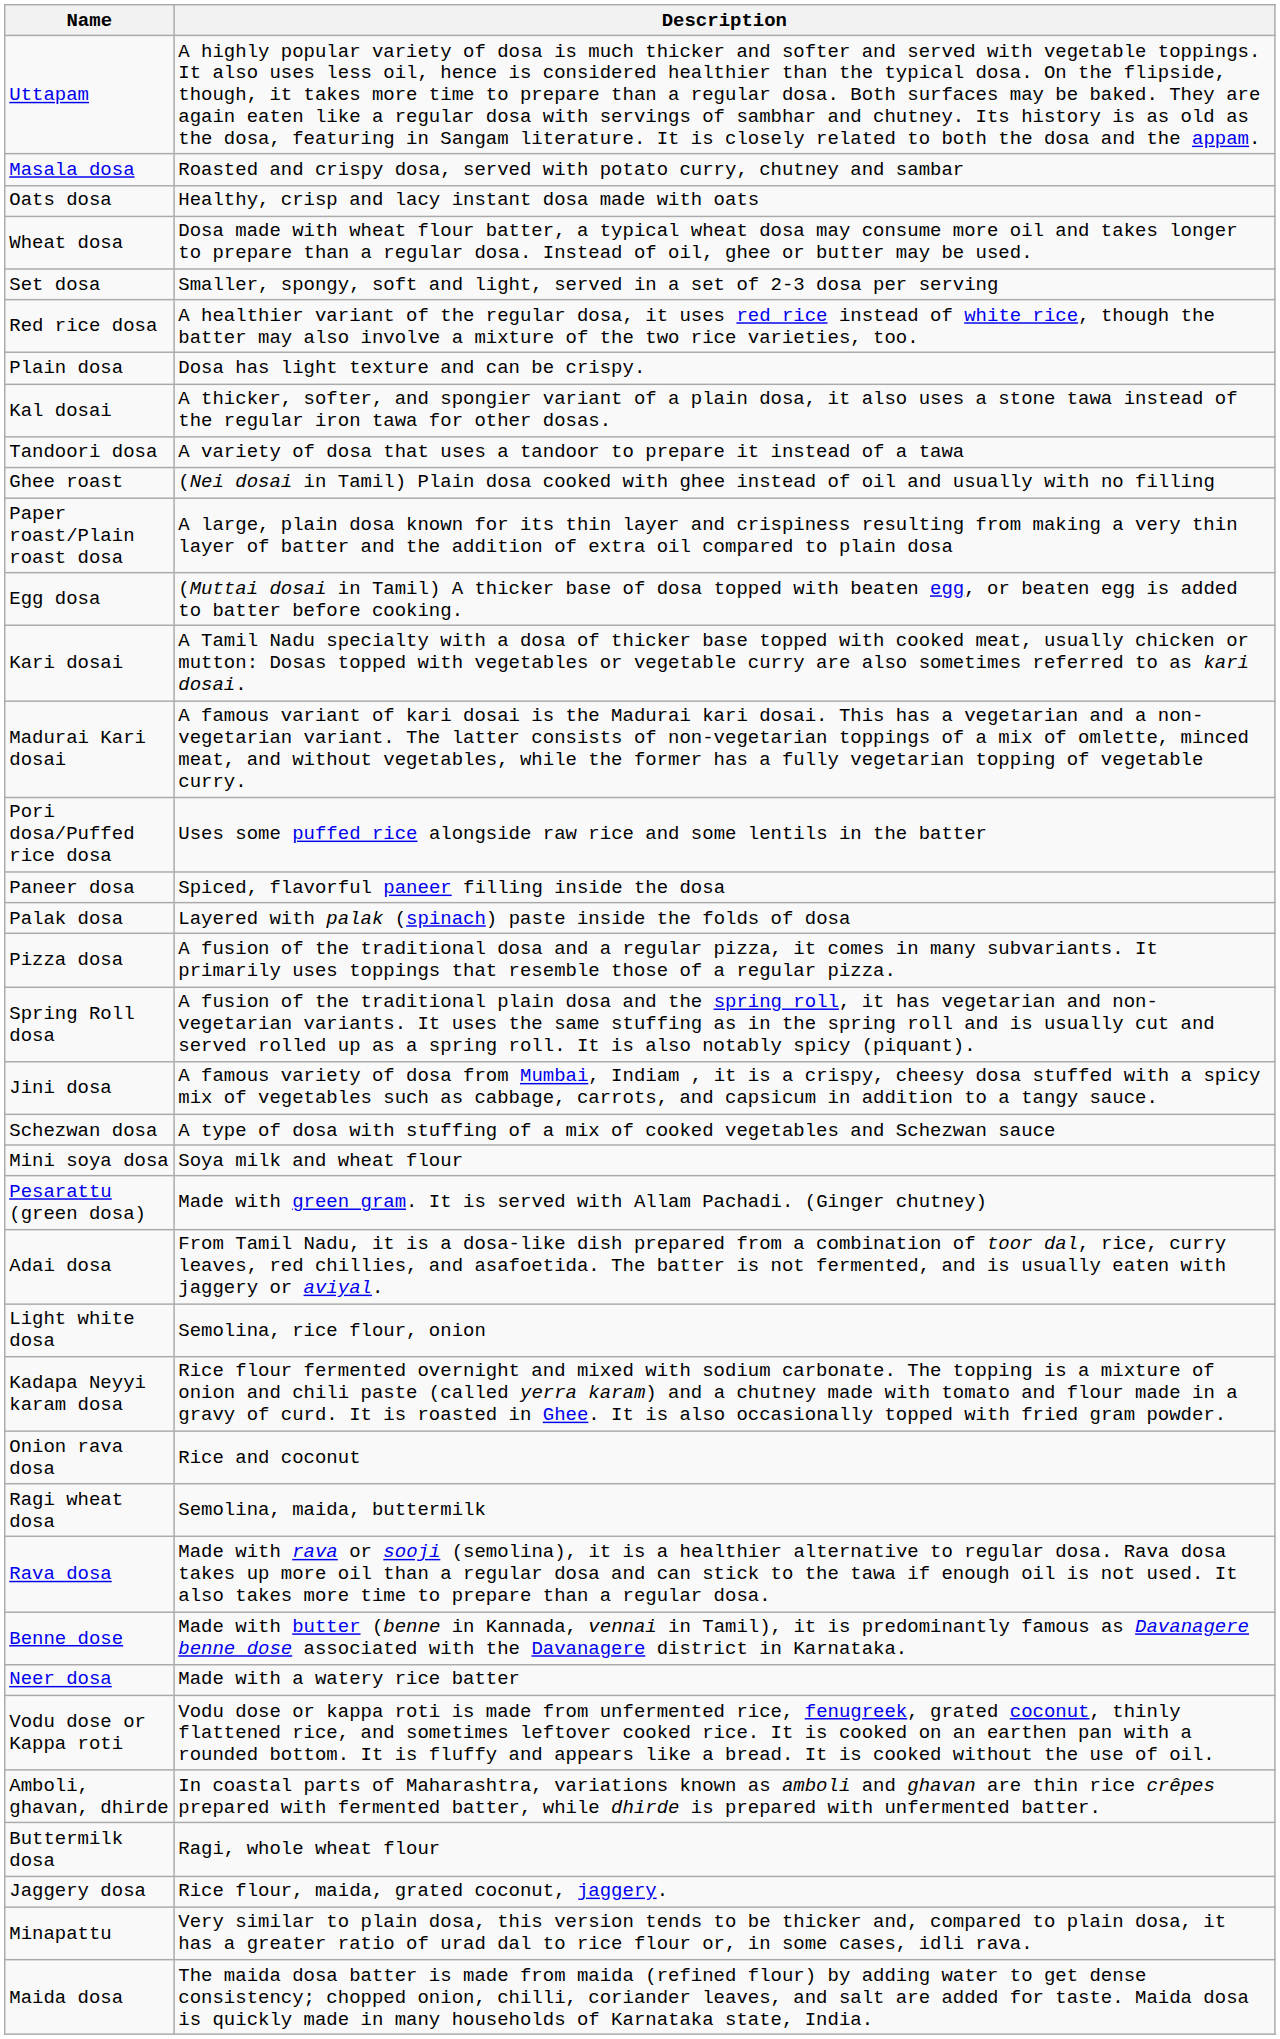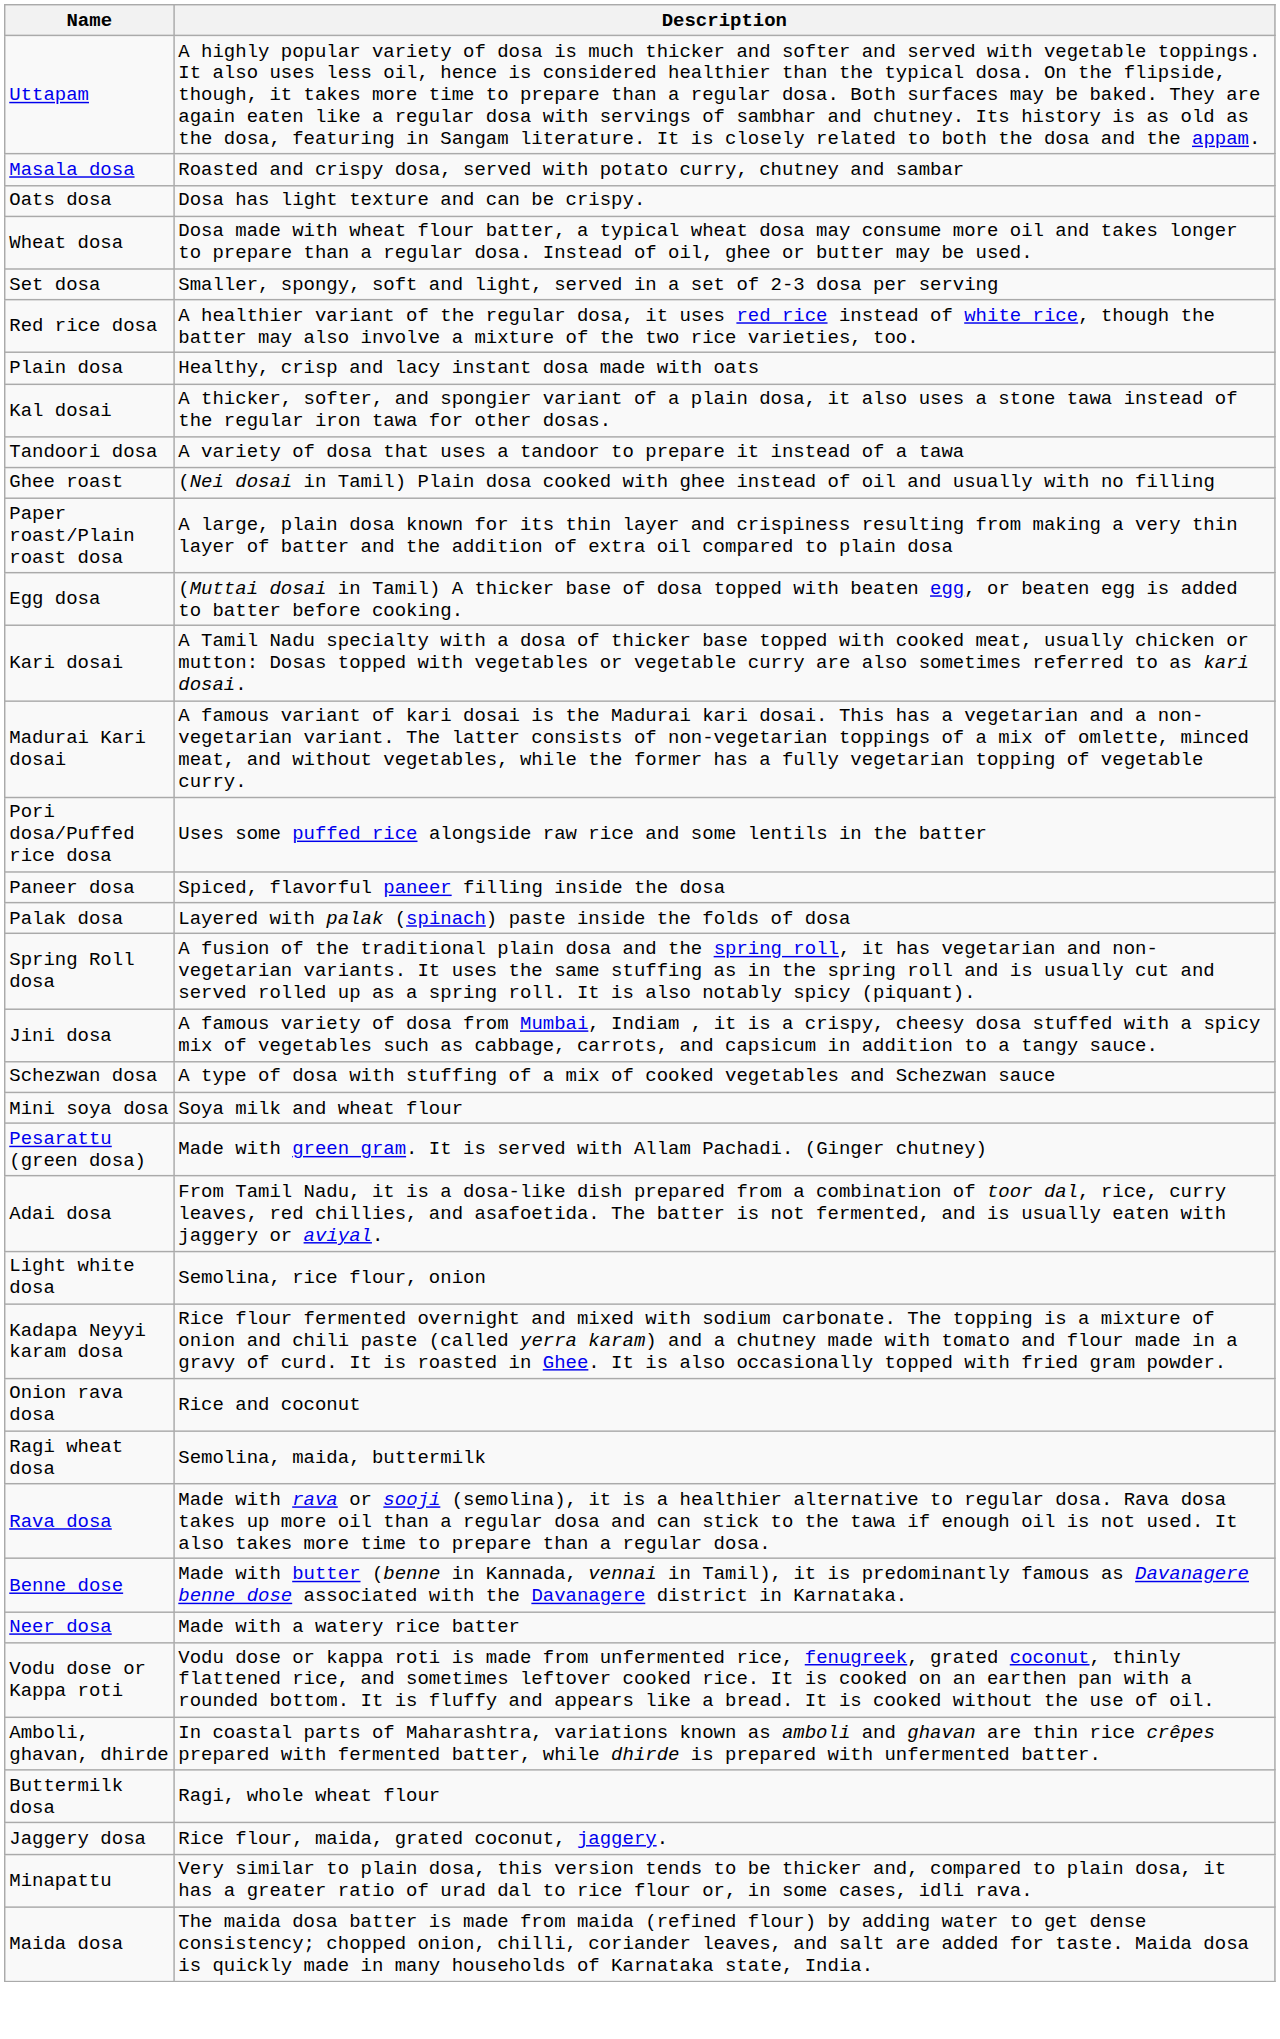 <table class="wikitable sortable">
 <tr>
 <th>Name</th>
 <th>Description</th>
 </tr>
 <tr>
 <td><a href='#'>Uttapam</a></td>
 <td>A highly popular variety of dosa is much thicker and softer and served with vegetable toppings. It also uses less oil, hence is considered healthier than the typical dosa. On the flipside, though, it takes more time to prepare than a regular dosa. Both surfaces may be baked. They are again eaten like a regular dosa with servings of sambhar and chutney. Its history is as old as the dosa, featuring in Sangam literature. It is closely related to both the dosa and the <a href='#'>appam</a>.</td>
 </tr>
 <tr>
 <td><a href='#'>Masala dosa</a></td>
 <td>Roasted and crispy dosa, served with potato curry, chutney and sambar</td>
 </tr>
 <tr>
 <td>Oats dosa</td>
-<td>Healthy, crisp and lacy instant dosa made with oats</td>
+<td>Dosa has light texture and can be crispy.</td>
 </tr>
 <tr>
 <td>Wheat dosa</td>
 <td>Dosa made with wheat flour batter, a typical wheat dosa may consume more oil and takes longer to prepare than a regular dosa. Instead of oil, ghee or butter may be used.</td>
 </tr>
 <tr>
 <td>Set dosa</td>
 <td>Smaller, spongy, soft and light, served in a set of 2-3 dosa per serving</td>
 </tr>
 <tr>
 <td>Red rice dosa</td>
 <td>A healthier variant of the regular dosa, it uses <a href='#'>red rice</a> instead of <a href='#'>white rice</a>, though the batter may also involve a mixture of the two rice varieties, too.</td>
 </tr>
 <tr>
 <td>Plain dosa</td>
-<td>Dosa has light texture and can be crispy.</td>
+<td>Healthy, crisp and lacy instant dosa made with oats</td>
 </tr>
 <tr>
 <td>Kal dosai</td>
 <td>A thicker, softer, and spongier variant of a plain dosa, it also uses a stone tawa instead of the regular iron tawa for other dosas.</td>
 </tr>
 <tr>
 <td>Tandoori dosa</td>
 <td>A variety of dosa that uses a tandoor to prepare it instead of a tawa</td>
 </tr>
 <tr>
 <td>Ghee roast</td>
 <td>(<em>Nei dosai</em> in Tamil) Plain dosa cooked with ghee instead of oil and usually with no filling</td>
 </tr>
 <tr>
 <td>Paper roast/Plain roast dosa</td>
 <td>A large, plain dosa known for its thin layer and crispiness resulting from making a very thin layer of batter and the addition of extra oil compared to plain dosa</td>
 </tr>
 <tr>
 <td>Egg dosa</td>
 <td>(<em>Muttai dosai</em> in Tamil) A thicker base of dosa topped with beaten <a href='#'>egg</a>, or beaten egg is added to batter before cooking.</td>
 </tr>
 <tr>
 <td>Kari dosai</td>
 <td>A Tamil Nadu specialty with a dosa of thicker base topped with cooked meat, usually chicken or mutton: Dosas topped with vegetables or vegetable curry are also sometimes referred to as <em>kari dosai</em>.</td>
 </tr>
 <tr>
 <td>Madurai Kari dosai</td>
 <td>A famous variant of kari dosai is the Madurai kari dosai. This has a vegetarian and a non-vegetarian variant. The latter consists of non-vegetarian toppings of a mix of omlette, minced meat, and without vegetables, while the former has a fully vegetarian topping of vegetable curry.</td>
 </tr>
 <tr>
 <td>Pori dosa/Puffed rice dosa</td>
 <td>Uses some <a href='#'>puffed rice</a> alongside raw rice and some lentils in the batter</td>
 </tr>
 <tr>
 <td>Paneer dosa</td>
 <td>Spiced, flavorful <a href='#'>paneer</a> filling inside the dosa</td>
 </tr>
 <tr>
 <td>Palak dosa</td>
 <td>Layered with <em>palak</em> (<a href='#'>spinach</a>) paste inside the folds of dosa</td>
-</tr>
-<tr>
-<td>Pizza dosa</td>
-<td>A fusion of the traditional dosa and a regular pizza, it comes in many subvariants. It primarily uses toppings that resemble those of a regular pizza.</td>
 </tr>
 <tr>
 <td>Spring Roll dosa</td>
 <td>A fusion of the traditional plain dosa and the <a href='#'>spring roll</a>, it has vegetarian and non-vegetarian variants. It uses the same stuffing as in the spring roll and is usually cut and served rolled up as a spring roll. It is also notably spicy (piquant).</td>
 </tr>
 <tr>
 <td>Jini dosa</td>
 <td>A famous variety of dosa from <a href='#'>Mumbai</a>, Indiam , it is a crispy, cheesy dosa stuffed with a spicy mix of vegetables such as cabbage, carrots, and capsicum in addition to a tangy sauce.</td>
 </tr>
 <tr>
 <td>Schezwan dosa</td>
 <td>A type of dosa with stuffing of a mix of cooked vegetables and Schezwan sauce</td>
 </tr>
 <tr>
 <td>Mini soya dosa</td>
 <td>Soya milk and wheat flour</td>
 </tr>
 <tr>
 <td><a href='#'>Pesarattu</a> (green dosa)</td>
 <td>Made with <a href='#'>green gram</a>. It is served with Allam Pachadi. (Ginger chutney)</td>
 </tr>
 <tr>
 <td>Adai dosa</td>
 <td>From Tamil Nadu, it is a dosa-like dish prepared from a combination of <em>toor dal</em>, rice, curry leaves, red chillies, and asafoetida. The batter is not fermented, and is usually eaten with jaggery or <em><a href='#'>aviyal</a></em>.</td>
 </tr>
 <tr>
 <td>Light white dosa</td>
 <td>Semolina, rice flour, onion</td>
 </tr>
 <tr>
 <td>Kadapa Neyyi karam dosa</td>
 <td>Rice flour fermented overnight and mixed with sodium carbonate.  The topping is a mixture of onion and chili paste (called <em>yerra karam</em>) and a chutney made with tomato and flour made in a gravy of curd. It is roasted in <a href='#'>Ghee</a>. It is also occasionally topped with fried gram powder.</td>
 </tr>
 <tr>
 <td>Onion rava dosa</td>
 <td>Rice and coconut</td>
 </tr>
 <tr>
 <td>Ragi wheat dosa</td>
 <td>Semolina, maida, buttermilk</td>
 </tr>
 <tr>
 <td><a href='#'>Rava dosa</a></td>
 <td>Made with <a href='#'><em>rava</em></a> or <a href='#'><em>sooji</em></a> (semolina), it is a healthier alternative to regular dosa. Rava dosa takes up more oil than a regular dosa and can stick to the tawa if enough oil is not used. It also takes more time to prepare than a regular dosa.</td>
 </tr>
 <tr>
 <td><a href='#'>Benne dose</a></td>
 <td>Made with <a href='#'>butter</a> (<em>benne</em> in Kannada, <em>vennai</em> in Tamil), it is predominantly famous as <em><a href='#'>Davanagere benne dose</a></em> associated with the <a href='#'>Davanagere</a> district in Karnataka.</td>
 </tr>
 <tr>
 <td><a href='#'>Neer dosa</a></td>
 <td>Made with a watery rice batter</td>
 </tr>
 <tr>
 <td>Vodu dose or Kappa roti</td>
 <td>Vodu dose or kappa roti is made from unfermented rice, <a href='#'>fenugreek</a>, grated <a href='#'>coconut</a>, thinly flattened rice, and sometimes leftover cooked rice. It is cooked on an earthen pan with a rounded bottom. It is fluffy and appears like a bread. It is cooked without the use of oil.</td>
 </tr>
 <tr>
 <td>Amboli, ghavan, dhirde</td>
 <td>In coastal parts of Maharashtra, variations known as <em>amboli</em> and <em>ghavan</em> are thin rice <em>crêpes</em> prepared with fermented batter, while <em>dhirde</em> is prepared with unfermented batter.</td>
 </tr>
 <tr>
 <td>Buttermilk dosa</td>
 <td>Ragi, whole wheat flour</td>
 </tr>
 <tr>
 <td>Jaggery dosa</td>
 <td>Rice flour, maida, grated coconut, <a href='#'>jaggery</a>.</td>
 </tr>
 <tr>
 <td>Minapattu</td>
 <td>Very similar to plain dosa, this version tends to be thicker and, compared to plain dosa, it has a greater ratio of urad dal to rice flour or, in some cases, idli rava.</td>
 </tr>
 <tr>
 <td>Maida dosa</td>
 <td>The maida dosa batter is made from  maida (refined flour) by adding water to get dense consistency; chopped onion, chilli, coriander leaves, and salt are added for taste. Maida dosa is quickly made in many households of Karnataka state, India.</td>
 </tr>
 </table>
